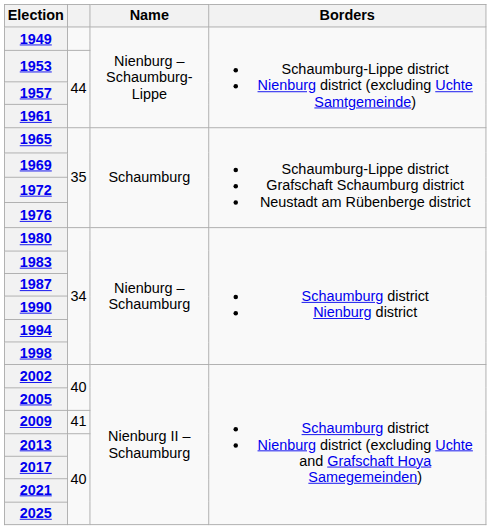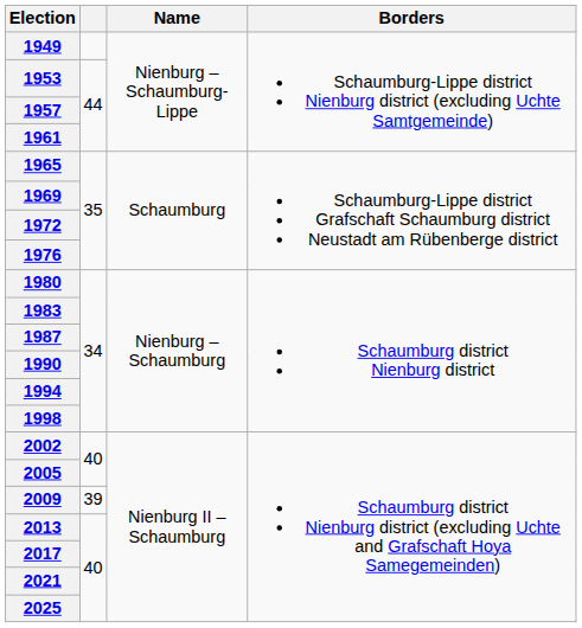 <table class=wikitable style="text-align:center">
 <tr>
 <th>Election</th>
 <th></th>
 <th width=125px>Name</th>
 <th width=300px>Borders</th>
 </tr>
 <tr>
 <th><a href='#'>1949</a></th>
 <td></td>
 <td rowspan=4>Nienburg – Schaumburg-Lippe</td>
 <td rowspan=4><br><ul><li>Schaumburg-Lippe district</li><li><a href='#'>Nienburg</a> district (excluding <a href='#'>Uchte</a> <a href='#'>Samtgemeinde</a>)</li></ul></td>
 </tr>
 <tr>
 <th><a href='#'>1953</a></th>
 <td rowspan=3>44</td>
 </tr>
 <tr>
 <th><a href='#'>1957</a></th>
 </tr>
 <tr>
 <th><a href='#'>1961</a></th>
 </tr>
 <tr>
 <th><a href='#'>1965</a></th>
 <td rowspan=4>35</td>
 <td rowspan=4>Schaumburg</td>
 <td rowspan=4><br><ul><li>Schaumburg-Lippe district</li><li>Grafschaft Schaumburg district</li><li>Neustadt am Rübenberge district</li></ul></td>
 </tr>
 <tr>
 <th><a href='#'>1969</a></th>
 </tr>
 <tr>
 <th><a href='#'>1972</a></th>
 </tr>
 <tr>
 <th><a href='#'>1976</a></th>
 </tr>
 <tr>
 <th><a href='#'>1980</a></th>
 <td rowspan=6>34</td>
 <td rowspan=6>Nienburg – Schaumburg</td>
 <td rowspan=6><br><ul><li><a href='#'>Schaumburg</a> district</li><li><a href='#'>Nienburg</a> district</li></ul></td>
 </tr>
 <tr>
 <th><a href='#'>1983</a></th>
 </tr>
 <tr>
 <th><a href='#'>1987</a></th>
 </tr>
 <tr>
 <th><a href='#'>1990</a></th>
 </tr>
 <tr>
 <th><a href='#'>1994</a></th>
 </tr>
 <tr>
 <th><a href='#'>1998</a></th>
 </tr>
 <tr>
 <th><a href='#'>2002</a></th>
 <td rowspan=2>40</td>
 <td rowspan=7>Nienburg II – Schaumburg</td>
 <td rowspan=7><br><ul><li><a href='#'>Schaumburg</a> district</li><li><a href='#'>Nienburg</a> district (excluding <a href='#'>Uchte</a> and <a href='#'>Grafschaft Hoya</a> <a href='#'>Samegemeinden</a>)</li></ul></td>
 </tr>
 <tr>
 <th><a href='#'>2005</a></th>
 </tr>
 <tr>
 <th><a href='#'>2009</a></th>
-<td>41</td>
+<td>39</td>
 </tr>
 <tr>
 <th><a href='#'>2013</a></th>
 <td rowspan=4>40</td>
 </tr>
 <tr>
 <th><a href='#'>2017</a></th>
 </tr>
 <tr>
 <th><a href='#'>2021</a></th>
 </tr>
 <tr>
 <th><a href='#'>2025</a></th>
 </tr>
 </table>
